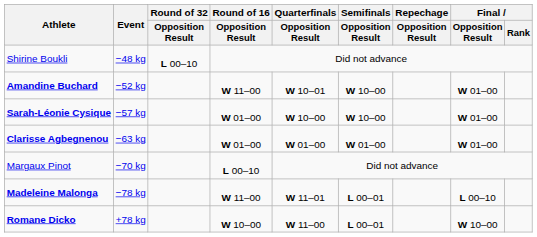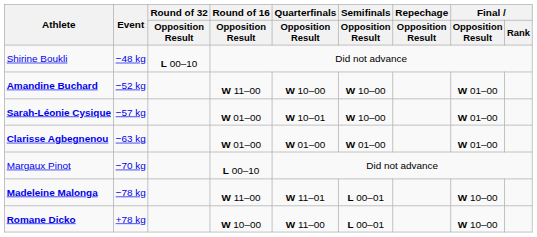 <table class="wikitable" style="font-size:90%">
 <tr>
 <th rowspan="2">Athlete</th>
 <th rowspan="2">Event</th>
 <th>Round of 32</th>
 <th>Round of 16</th>
 <th>Quarterfinals</th>
 <th>Semifinals</th>
 <th>Repechage</th>
 <th colspan=2>Final / </th>
 </tr>
 <tr style="font-size:95%">
 <th>Opposition<br>Result</th>
 <th>Opposition<br>Result</th>
 <th>Opposition<br>Result</th>
 <th>Opposition<br>Result</th>
 <th>Opposition<br>Result</th>
 <th>Opposition<br>Result</th>
 <th>Rank</th>
 </tr>
 <tr align=center>
 <td align=left><a href='#'>Shirine Boukli</a></td>
 <td align=left><a href='#'>−48 kg</a></td>
 <td><br><strong>L</strong> 00–10</td>
 <td colspan=6>Did not advance</td>
 </tr>
 <tr align=center>
 <td align=left><strong><a href='#'>Amandine Buchard</a></strong></td>
 <td align=left><a href='#'>−52 kg</a></td>
 <td></td>
 <td><br><strong>W</strong> 11–00</td>
-<td><br><strong>W</strong> 10–01</td>
+<td><br><strong>W</strong> 10–00</td>
 <td><br><strong>W</strong> 10–00</td>
 <td></td>
 <td><br><strong>W</strong> 01–00</td>
 <td></td>
 </tr>
 <tr align=center>
 <td align=left><strong><a href='#'>Sarah-Léonie Cysique</a></strong></td>
 <td align=left><a href='#'>−57 kg</a></td>
 <td></td>
 <td><br><strong>W</strong> 01–00</td>
-<td><br><strong>W</strong> 10–00</td>
+<td><br><strong>W</strong> 10–01</td>
 <td><br><strong>W</strong> 10–00</td>
 <td></td>
 <td><br><strong>W</strong> 01–00</td>
 <td></td>
 </tr>
 <tr align=center>
 <td align=left><strong><a href='#'>Clarisse Agbegnenou</a></strong></td>
 <td align=left><a href='#'>−63 kg</a></td>
 <td></td>
 <td><br><strong>W</strong> 01–00</td>
 <td><br><strong>W</strong> 01–00</td>
 <td><br><strong>W</strong> 01–00</td>
 <td></td>
 <td><br><strong>W</strong> 01–00</td>
 <td></td>
 </tr>
 <tr align=center>
 <td align=left><a href='#'>Margaux Pinot</a></td>
 <td align=left><a href='#'>−70 kg</a></td>
 <td></td>
 <td><br><strong>L</strong> 00–10</td>
 <td colspan=6>Did not advance</td>
 </tr>
 <tr align=center>
 <td align=left><strong><a href='#'>Madeleine Malonga</a></strong></td>
 <td align=left><a href='#'>−78 kg</a></td>
 <td></td>
 <td><br><strong>W</strong> 11–00</td>
 <td><br><strong>W</strong> 11–01</td>
 <td><br><strong>L</strong> 00–01</td>
 <td></td>
-<td><br><strong>L</strong> 00–10</td>
+<td><br><strong>W</strong> 10–00</td>
 <td></td>
 </tr>
 <tr align=center>
 <td align=left><strong><a href='#'>Romane Dicko</a></strong></td>
 <td align=left><a href='#'>+78 kg</a></td>
 <td></td>
 <td><br><strong>W</strong> 10–00</td>
 <td><br><strong>W</strong> 11–00</td>
 <td><br><strong>L</strong> 00–01</td>
 <td></td>
 <td><br><strong>W</strong> 10–00</td>
 <td></td>
 </tr>
 </table>
